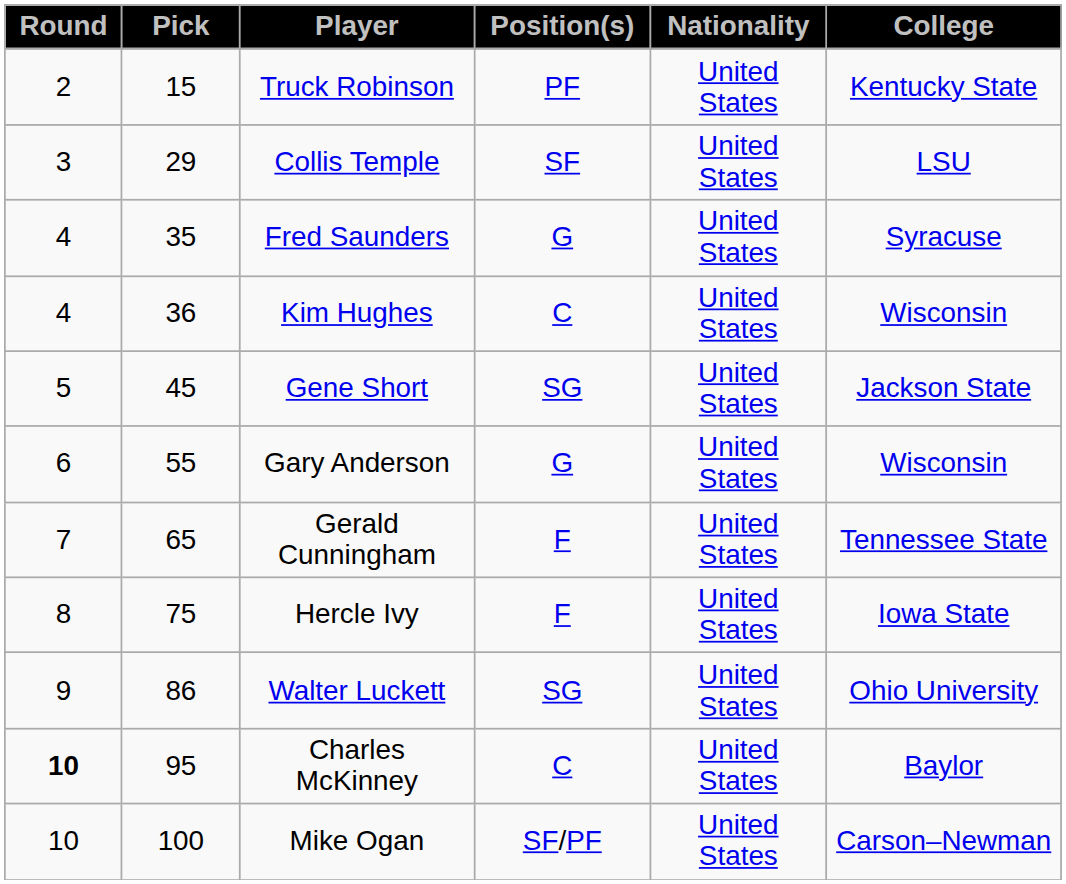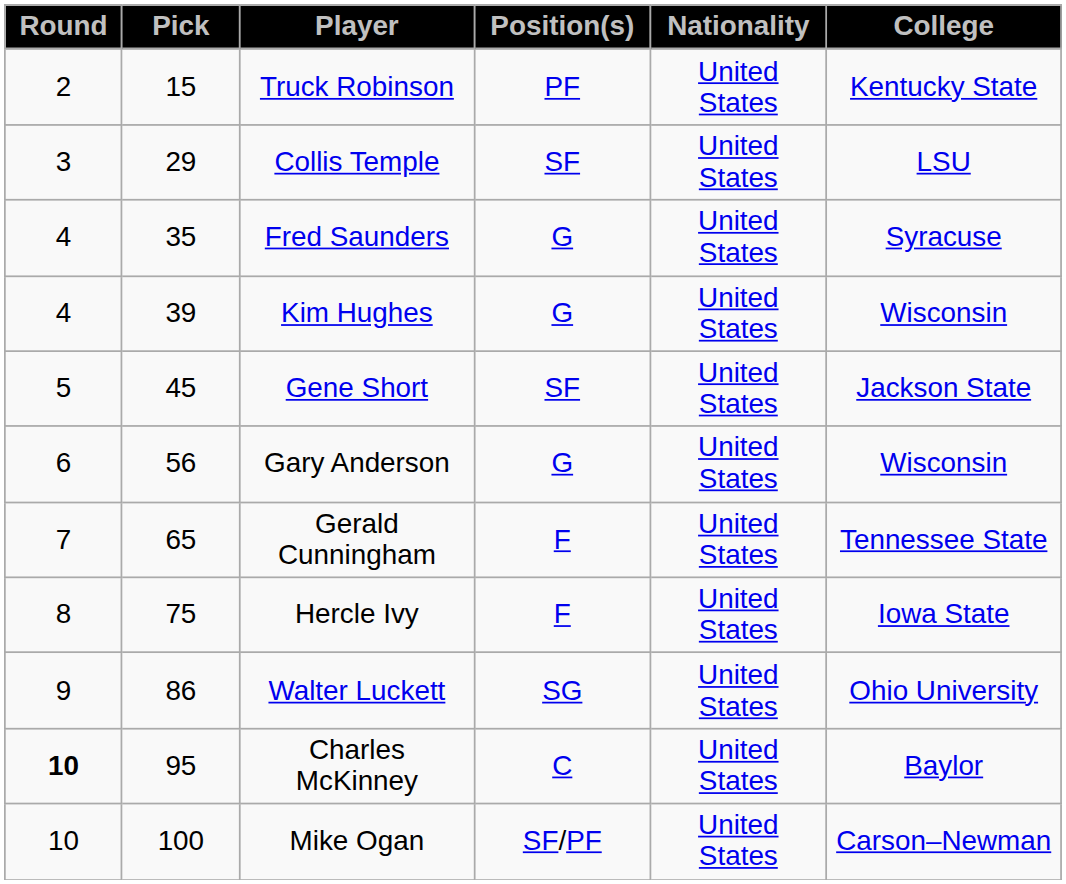 <table class="wikitable sortable sortable">
 <tr>
 <th style="background:#000000; color:#c0c0c0" width="10%">Round</th>
 <th style="background:#000000; color:#c0c0c0" width="10%">Pick</th>
 <th style="background:#000000; color:#c0c0c0" width="20%">Player</th>
 <th style="background:#000000; color:#c0c0c0" width="15%">Position(s)</th>
 <th style="background:#000000; color:#c0c0c0" width="15%">Nationality</th>
 <th style="background:#000000; color:#c0c0c0" width="20%">College</th>
 </tr>
 <tr style="text-align: center">
 <td>2</td>
 <td>15</td>
 <td><a href='#'>Truck Robinson</a></td>
 <td><a href='#'>PF</a></td>
 <td> <a href='#'>United States</a></td>
 <td><a href='#'>Kentucky State</a></td>
 </tr>
 <tr style="text-align: center">
 <td>3</td>
 <td>29</td>
 <td><a href='#'>Collis Temple</a></td>
 <td><a href='#'>SF</a></td>
 <td> <a href='#'>United States</a></td>
 <td><a href='#'>LSU</a></td>
 </tr>
 <tr style="text-align: center">
 <td>4</td>
 <td>35</td>
 <td><a href='#'>Fred Saunders</a></td>
 <td><a href='#'>G</a></td>
 <td> <a href='#'>United States</a></td>
 <td><a href='#'>Syracuse</a></td>
 </tr>
 <tr style="text-align: center">
 <td>4</td>
-<td>36</td>
+<td>39</td>
 <td><a href='#'>Kim Hughes</a></td>
-<td><a href='#'>C</a></td>
+<td><a href='#'>G</a></td>
 <td> <a href='#'>United States</a></td>
 <td><a href='#'>Wisconsin</a></td>
 </tr>
 <tr style="text-align: center">
 <td>5</td>
 <td>45</td>
 <td><a href='#'>Gene Short</a></td>
-<td><a href='#'>SG</a></td>
+<td><a href='#'>SF</a></td>
 <td> <a href='#'>United States</a></td>
 <td><a href='#'>Jackson State</a></td>
 </tr>
 <tr style="text-align: center">
 <td>6</td>
-<td>55</td>
+<td>56</td>
 <td>Gary Anderson</td>
 <td><a href='#'>G</a></td>
 <td> <a href='#'>United States</a></td>
 <td><a href='#'>Wisconsin</a></td>
 </tr>
 <tr style="text-align: center">
 <td>7</td>
 <td>65</td>
 <td>Gerald Cunningham</td>
 <td><a href='#'>F</a></td>
 <td> <a href='#'>United States</a></td>
 <td><a href='#'>Tennessee State</a></td>
 </tr>
 <tr style="text-align: center">
 <td>8</td>
 <td>75</td>
 <td>Hercle Ivy</td>
 <td><a href='#'>F</a></td>
 <td> <a href='#'>United States</a></td>
 <td><a href='#'>Iowa State</a></td>
 </tr>
 <tr style="text-align: center">
 <td>9</td>
 <td>86</td>
 <td><a href='#'>Walter Luckett</a></td>
 <td><a href='#'>SG</a></td>
 <td> <a href='#'>United States</a></td>
 <td><a href='#'>Ohio University</a></td>
 </tr>
 <tr style="text-align: center">
 <td><strong>10</strong></td>
 <td>95</td>
 <td>Charles McKinney</td>
 <td><a href='#'>C</a></td>
 <td> <a href='#'>United States</a></td>
 <td><a href='#'>Baylor</a></td>
 </tr>
 <tr style="text-align: center">
 <td>10</td>
 <td>100</td>
 <td>Mike Ogan</td>
 <td><a href='#'>SF</a>/<a href='#'>PF</a></td>
 <td> <a href='#'>United States</a></td>
 <td><a href='#'>Carson–Newman</a></td>
 </tr>
 </table>
